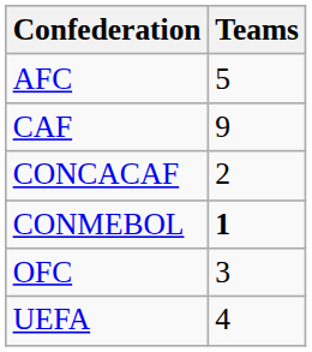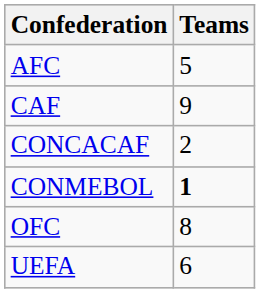 <table class="wikitable sortable">
 <tr>
 <th>Confederation</th>
 <th>Teams</th>
 </tr>
 <tr>
 <td><a href='#'>AFC</a></td>
 <td>5</td>
 </tr>
 <tr>
 <td><a href='#'>CAF</a></td>
 <td>9</td>
 </tr>
 <tr>
 <td><a href='#'>CONCACAF</a></td>
 <td>2</td>
 </tr>
 <tr>
 <td><a href='#'>CONMEBOL</a></td>
 <td><strong>1</strong></td>
 </tr>
 <tr>
 <td><a href='#'>OFC</a></td>
-<td>3</td>
+<td>8</td>
 </tr>
 <tr>
 <td><a href='#'>UEFA</a></td>
-<td>4</td>
+<td>6</td>
 </tr>
 </table>
